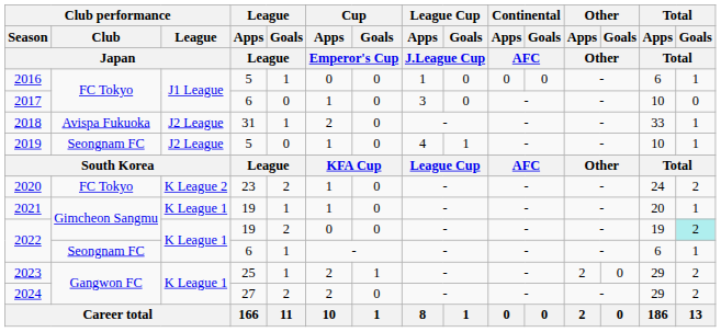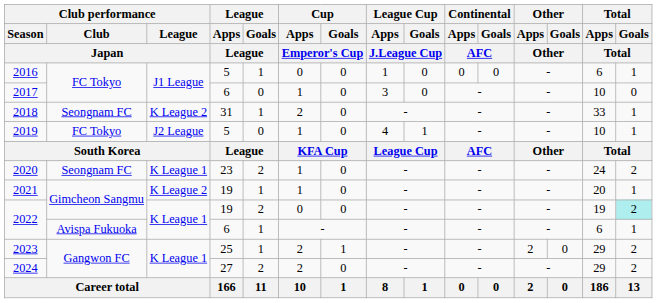 <table class="wikitable" style="text-align:center">
 <tr>
 <th colspan=3>Club performance</th>
 <th colspan=2>League</th>
 <th colspan=2>Cup</th>
 <th colspan=2>League Cup</th>
 <th colspan=2>Continental</th>
 <th colspan=2>Other</th>
 <th colspan=2>Total</th>
 </tr>
 <tr>
 <th>Season</th>
 <th>Club</th>
 <th>League</th>
 <th>Apps</th>
 <th>Goals</th>
 <th>Apps</th>
 <th>Goals</th>
 <th>Apps</th>
 <th>Goals</th>
 <th>Apps</th>
 <th>Goals</th>
 <th>Apps</th>
 <th>Goals</th>
 <th>Apps</th>
 <th>Goals</th>
 </tr>
 <tr>
 <th colspan=3>Japan</th>
 <th colspan=2>League</th>
 <th colspan=2><a href='#'>Emperor's Cup</a></th>
 <th colspan=2><a href='#'>J.League Cup</a></th>
 <th colspan=2><a href='#'>AFC</a></th>
 <th colspan=2>Other</th>
 <th colspan=2>Total</th>
 </tr>
 <tr>
 <td><a href='#'>2016</a></td>
 <td rowspan=2><a href='#'>FC Tokyo</a></td>
 <td rowspan=2><a href='#'>J1 League</a></td>
 <td>5</td>
 <td>1</td>
 <td>0</td>
 <td>0</td>
 <td>1</td>
 <td>0</td>
 <td>0</td>
 <td>0</td>
 <td colspan=2>-</td>
 <td>6</td>
 <td>1</td>
 </tr>
 <tr>
 <td><a href='#'>2017</a></td>
 <td>6</td>
 <td>0</td>
 <td>1</td>
 <td>0</td>
 <td>3</td>
 <td>0</td>
 <td colspan=2>-</td>
 <td colspan=2>-</td>
 <td>10</td>
 <td>0</td>
 </tr>
 <tr>
 <td><a href='#'>2018</a></td>
-<td><a href='#'>Avispa Fukuoka</a></td>
-<td><a href='#'>J2 League</a></td>
+<td><a href='#'>Seongnam FC</a></td>
+<td><a href='#'>K League 2</a></td>
 <td>31</td>
 <td>1</td>
 <td>2</td>
 <td>0</td>
 <td colspan=2>-</td>
 <td colspan=2>-</td>
 <td colspan=2>-</td>
 <td>33</td>
 <td>1</td>
 </tr>
 <tr>
 <td><a href='#'>2019</a></td>
-<td><a href='#'>Seongnam FC</a></td>
+<td><a href='#'>FC Tokyo</a></td>
 <td><a href='#'>J2 League</a></td>
 <td>5</td>
 <td>0</td>
 <td>1</td>
 <td>0</td>
 <td>4</td>
 <td>1</td>
 <td colspan=2>-</td>
 <td colspan=2>-</td>
 <td>10</td>
 <td>1</td>
 </tr>
 <tr>
 <th colspan=3>South Korea</th>
 <th colspan=2>League</th>
 <th colspan=2><a href='#'>KFA Cup</a></th>
 <th colspan=2><a href='#'>League Cup</a></th>
 <th colspan=2><a href='#'>AFC</a></th>
 <th colspan=2>Other</th>
 <th colspan=2>Total</th>
 </tr>
 <tr>
 <td><a href='#'>2020</a></td>
-<td><a href='#'>FC Tokyo</a></td>
-<td><a href='#'>K League 2</a></td>
+<td><a href='#'>Seongnam FC</a></td>
+<td><a href='#'>K League 1</a></td>
 <td>23</td>
 <td>2</td>
 <td>1</td>
 <td>0</td>
 <td colspan=2>-</td>
 <td colspan=2>-</td>
 <td colspan=2>-</td>
 <td>24</td>
 <td>2</td>
 </tr>
 <tr>
 <td><a href='#'>2021</a></td>
 <td rowspan=2><a href='#'>Gimcheon Sangmu</a></td>
-<td><a href='#'>K League 1</a></td>
+<td><a href='#'>K League 2</a></td>
 <td>19</td>
 <td>1</td>
 <td>1</td>
 <td>0</td>
 <td colspan=2>-</td>
 <td colspan=2>-</td>
 <td colspan=2>-</td>
 <td>20</td>
 <td>1</td>
 </tr>
 <tr>
 <td rowspan=2><a href='#'>2022</a></td>
 <td rowspan=2><a href='#'>K League 1</a></td>
 <td>19</td>
 <td>2</td>
 <td>0</td>
 <td>0</td>
 <td colspan=2>-</td>
 <td colspan=2>-</td>
 <td colspan=2>-</td>
 <td>19</td>
 <td style="background: paleturquoise;">2</td>
 </tr>
 <tr>
-<td><a href='#'>Seongnam FC</a></td>
+<td><a href='#'>Avispa Fukuoka</a></td>
 <td>6</td>
 <td>1</td>
 <td colspan=2>-</td>
 <td colspan=2>-</td>
 <td colspan=2>-</td>
 <td colspan=2>-</td>
 <td>6</td>
 <td>1</td>
 </tr>
 <tr>
 <td><a href='#'>2023</a></td>
 <td rowspan=2><a href='#'>Gangwon FC</a></td>
 <td rowspan=2><a href='#'>K League 1</a></td>
 <td>25</td>
 <td>1</td>
 <td>2</td>
 <td>1</td>
 <td colspan=2>-</td>
 <td colspan=2>-</td>
 <td>2</td>
 <td>0</td>
 <td>29</td>
 <td>2</td>
 </tr>
 <tr>
 <td><a href='#'>2024</a></td>
 <td>27</td>
 <td>2</td>
 <td>2</td>
 <td>0</td>
 <td colspan=2>-</td>
 <td colspan=2>-</td>
 <td colspan=2>-</td>
 <td>29</td>
 <td>2</td>
 </tr>
 <tr>
 <th colspan=3>Career total</th>
 <th>166</th>
 <th>11</th>
 <th>10</th>
 <th>1</th>
 <th>8</th>
 <th>1</th>
 <th>0</th>
 <th>0</th>
 <th>2</th>
 <th>0</th>
 <th>186</th>
 <th>13</th>
 </tr>
 </table>
